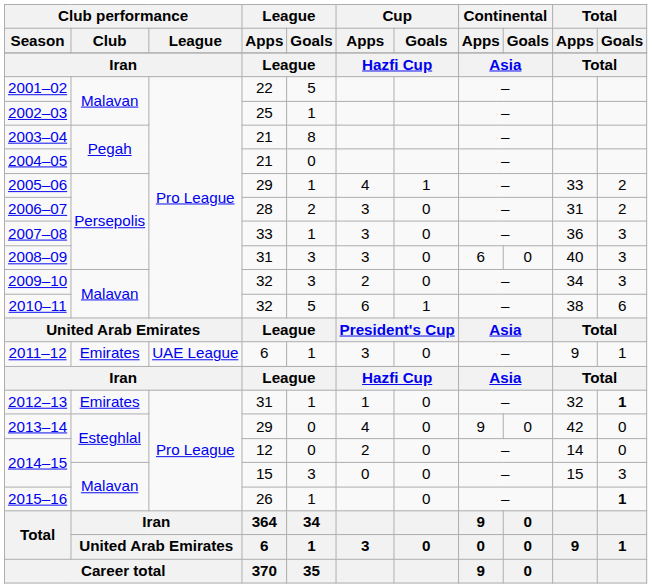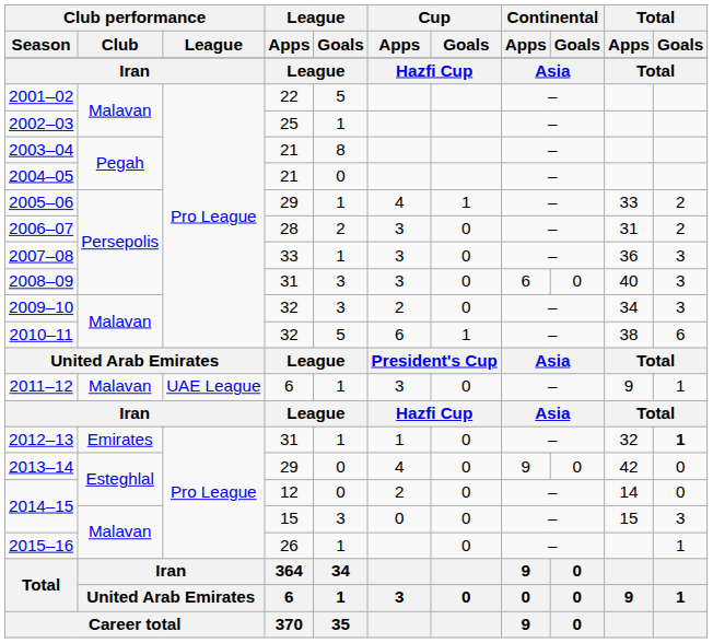 <table class="wikitable" style="text-align:center">
 <tr>
 <th colspan=3>Club performance</th>
 <th colspan=2>League</th>
 <th colspan=2>Cup</th>
 <th colspan=2>Continental</th>
 <th colspan=2>Total</th>
 </tr>
 <tr>
 <th>Season</th>
 <th>Club</th>
 <th>League</th>
 <th>Apps</th>
 <th>Goals</th>
 <th>Apps</th>
 <th>Goals</th>
 <th>Apps</th>
 <th>Goals</th>
 <th>Apps</th>
 <th>Goals</th>
 </tr>
 <tr>
 </tr>
 <tr>
 <th colspan=3>Iran</th>
 <th colspan=2>League</th>
 <th colspan=2><a href='#'>Hazfi Cup</a></th>
 <th colspan=2><a href='#'>Asia</a></th>
 <th colspan=2>Total</th>
 </tr>
 <tr>
 <td><a href='#'>2001–02</a></td>
 <td rowspan="2"><a href='#'>Malavan</a></td>
 <td rowspan="10"><a href='#'>Pro League</a></td>
 <td>22</td>
 <td>5</td>
 <td></td>
 <td></td>
 <td colspan="2">–</td>
 <td></td>
 <td></td>
 </tr>
 <tr>
 <td><a href='#'>2002–03</a></td>
 <td>25</td>
 <td>1</td>
 <td></td>
 <td></td>
 <td colspan="2">–</td>
 <td></td>
 <td></td>
 </tr>
 <tr>
 <td><a href='#'>2003–04</a></td>
 <td rowspan="2"><a href='#'>Pegah</a></td>
 <td>21</td>
 <td>8</td>
 <td></td>
 <td></td>
 <td colspan="2">–</td>
 <td></td>
 <td></td>
 </tr>
 <tr>
 <td><a href='#'>2004–05</a></td>
 <td>21</td>
 <td>0</td>
 <td></td>
 <td></td>
 <td colspan="2">–</td>
 <td></td>
 <td></td>
 </tr>
 <tr>
 <td><a href='#'>2005–06</a></td>
 <td rowspan="4"><a href='#'>Persepolis</a></td>
 <td>29</td>
 <td>1</td>
 <td>4</td>
 <td>1</td>
 <td colspan="2">–</td>
 <td>33</td>
 <td>2</td>
 </tr>
 <tr>
 <td><a href='#'>2006–07</a></td>
 <td>28</td>
 <td>2</td>
 <td>3</td>
 <td>0</td>
 <td colspan="2">–</td>
 <td>31</td>
 <td>2</td>
 </tr>
 <tr>
 <td><a href='#'>2007–08</a></td>
 <td>33</td>
 <td>1</td>
 <td>3</td>
 <td>0</td>
 <td colspan="2">–</td>
 <td>36</td>
 <td>3</td>
 </tr>
 <tr>
 <td><a href='#'>2008–09</a></td>
 <td>31</td>
 <td>3</td>
 <td>3</td>
 <td>0</td>
 <td>6</td>
 <td>0</td>
 <td>40</td>
 <td>3</td>
 </tr>
 <tr>
 <td><a href='#'>2009–10</a></td>
 <td rowspan="2"><a href='#'>Malavan</a></td>
 <td>32</td>
 <td>3</td>
 <td>2</td>
 <td>0</td>
 <td colspan="2">–</td>
 <td>34</td>
 <td>3</td>
 </tr>
 <tr>
 <td><a href='#'>2010–11</a></td>
 <td>32</td>
 <td>5</td>
 <td>6</td>
 <td>1</td>
 <td colspan="2">–</td>
 <td>38</td>
 <td>6</td>
 </tr>
 <tr>
 <th colspan=3>United Arab Emirates</th>
 <th colspan=2>League</th>
 <th colspan=2><a href='#'>President's Cup</a></th>
 <th colspan=2><a href='#'>Asia</a></th>
 <th colspan=2>Total</th>
 </tr>
 <tr>
 <td><a href='#'>2011–12</a></td>
-<td><a href='#'>Emirates</a></td>
+<td><a href='#'>Malavan</a></td>
 <td><a href='#'>UAE League</a></td>
 <td>6</td>
 <td>1</td>
 <td>3</td>
 <td>0</td>
 <td colspan="2">–</td>
 <td>9</td>
 <td>1</td>
 </tr>
 <tr>
 <th colspan=3>Iran</th>
 <th colspan=2>League</th>
 <th colspan=2><a href='#'>Hazfi Cup</a></th>
 <th colspan=2><a href='#'>Asia</a></th>
 <th colspan=2>Total</th>
 </tr>
 <tr>
 <td><a href='#'>2012–13</a></td>
 <td><a href='#'>Emirates</a></td>
 <td rowspan="5"><a href='#'>Pro League</a></td>
 <td>31</td>
 <td>1</td>
 <td>1</td>
 <td>0</td>
 <td colspan="2">–</td>
 <td>32</td>
 <td><strong>1</strong></td>
 </tr>
 <tr>
 <td><a href='#'>2013–14</a></td>
 <td rowspan="2"><a href='#'>Esteghlal</a></td>
 <td>29</td>
 <td>0</td>
 <td>4</td>
 <td>0</td>
 <td>9</td>
 <td>0</td>
 <td>42</td>
 <td>0</td>
 </tr>
 <tr>
 <td rowspan="2"><a href='#'>2014–15</a></td>
 <td>12</td>
 <td>0</td>
 <td>2</td>
 <td>0</td>
 <td colspan="2">–</td>
 <td>14</td>
 <td>0</td>
 </tr>
 <tr>
 <td rowspan="2"><a href='#'>Malavan</a></td>
 <td>15</td>
 <td>3</td>
 <td>0</td>
 <td>0</td>
 <td colspan="2">–</td>
 <td>15</td>
 <td>3</td>
 </tr>
 <tr>
 <td><a href='#'>2015–16</a></td>
 <td>26</td>
 <td>1</td>
 <td></td>
 <td>0</td>
 <td colspan="2">–</td>
 <td></td>
-<td><strong>1</strong></td>
+<td>1</td>
 </tr>
 <tr>
 <th rowspan=2>Total</th>
 <th colspan=2>Iran</th>
 <th>364</th>
 <th>34</th>
 <th></th>
 <th></th>
 <th>9</th>
 <th>0</th>
 <th></th>
 <th></th>
 </tr>
 <tr>
 <th colspan=2>United Arab Emirates</th>
 <th>6</th>
 <th>1</th>
 <th>3</th>
 <th>0</th>
 <th>0</th>
 <th>0</th>
 <th>9</th>
 <th>1</th>
 </tr>
 <tr>
 <th colspan=3>Career total</th>
 <th>370</th>
 <th>35</th>
 <th></th>
 <th></th>
 <th>9</th>
 <th>0</th>
 <th></th>
 <th></th>
 </tr>
 </table>
